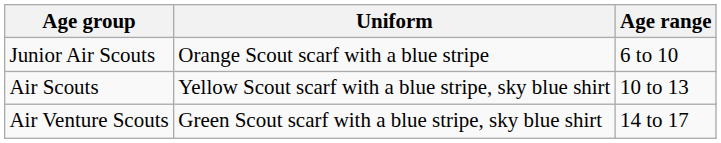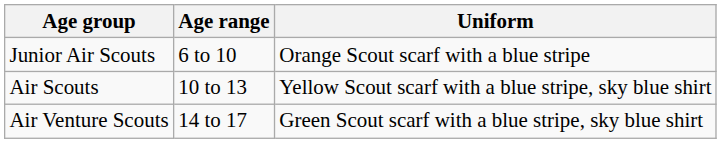 <table class="wikitable">
 <tr>
 <th>Age group</th>
+<th>Age range</th>
 <th>Uniform</th>
-<th>Age range</th>
 </tr>
 <tr>
 <td>Junior Air Scouts</td>
+<td>6 to 10</td>
 <td>Orange Scout scarf with a blue stripe</td>
-<td>6 to 10</td>
 </tr>
 <tr>
 <td>Air Scouts</td>
+<td>10 to 13</td>
 <td>Yellow Scout scarf with a blue stripe, sky blue shirt</td>
-<td>10 to 13</td>
 </tr>
 <tr>
 <td>Air Venture Scouts</td>
+<td>14 to 17</td>
 <td>Green Scout scarf with a blue stripe, sky blue shirt</td>
-<td>14 to 17</td>
 </tr>
 </table>
